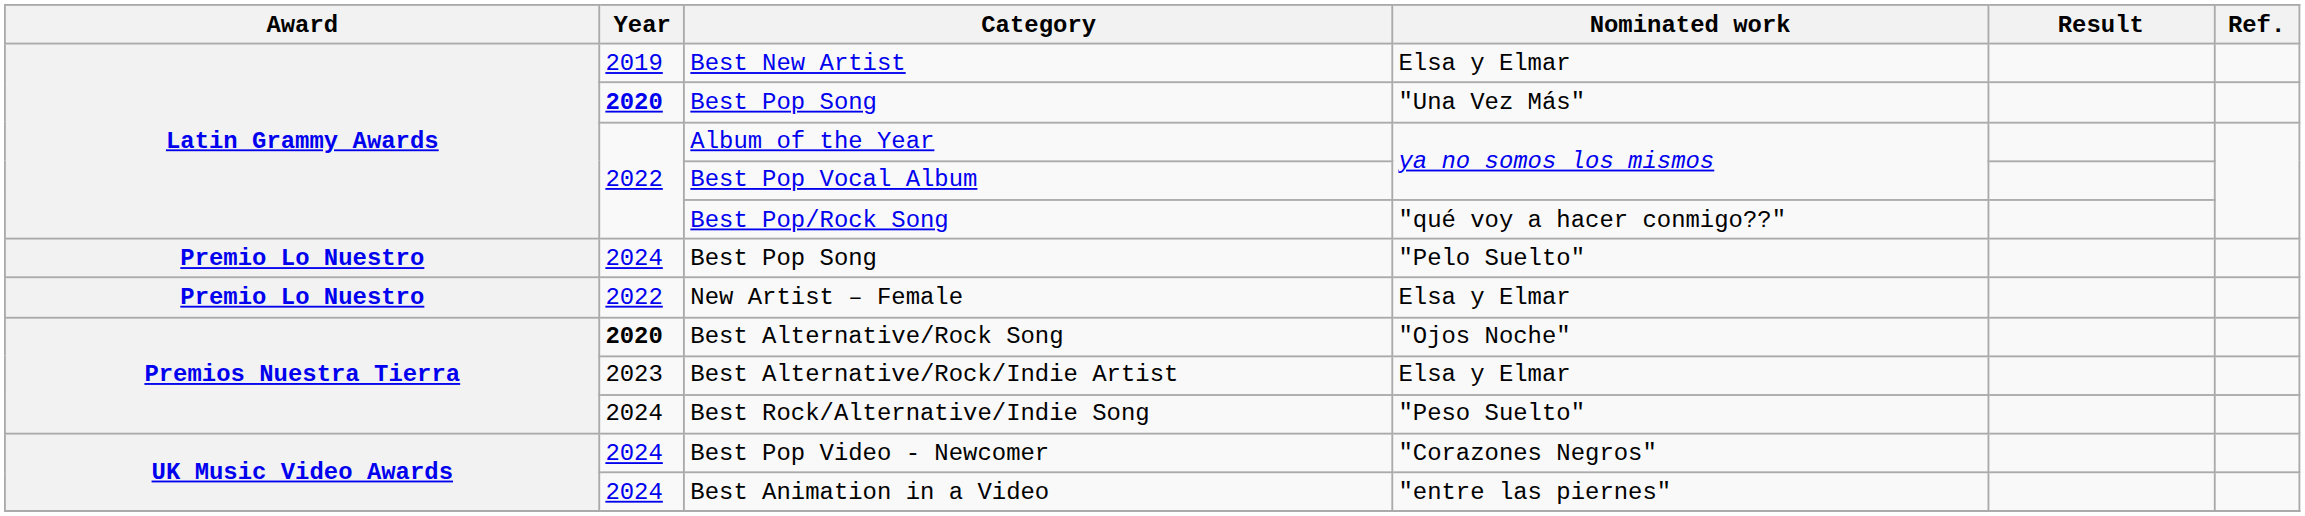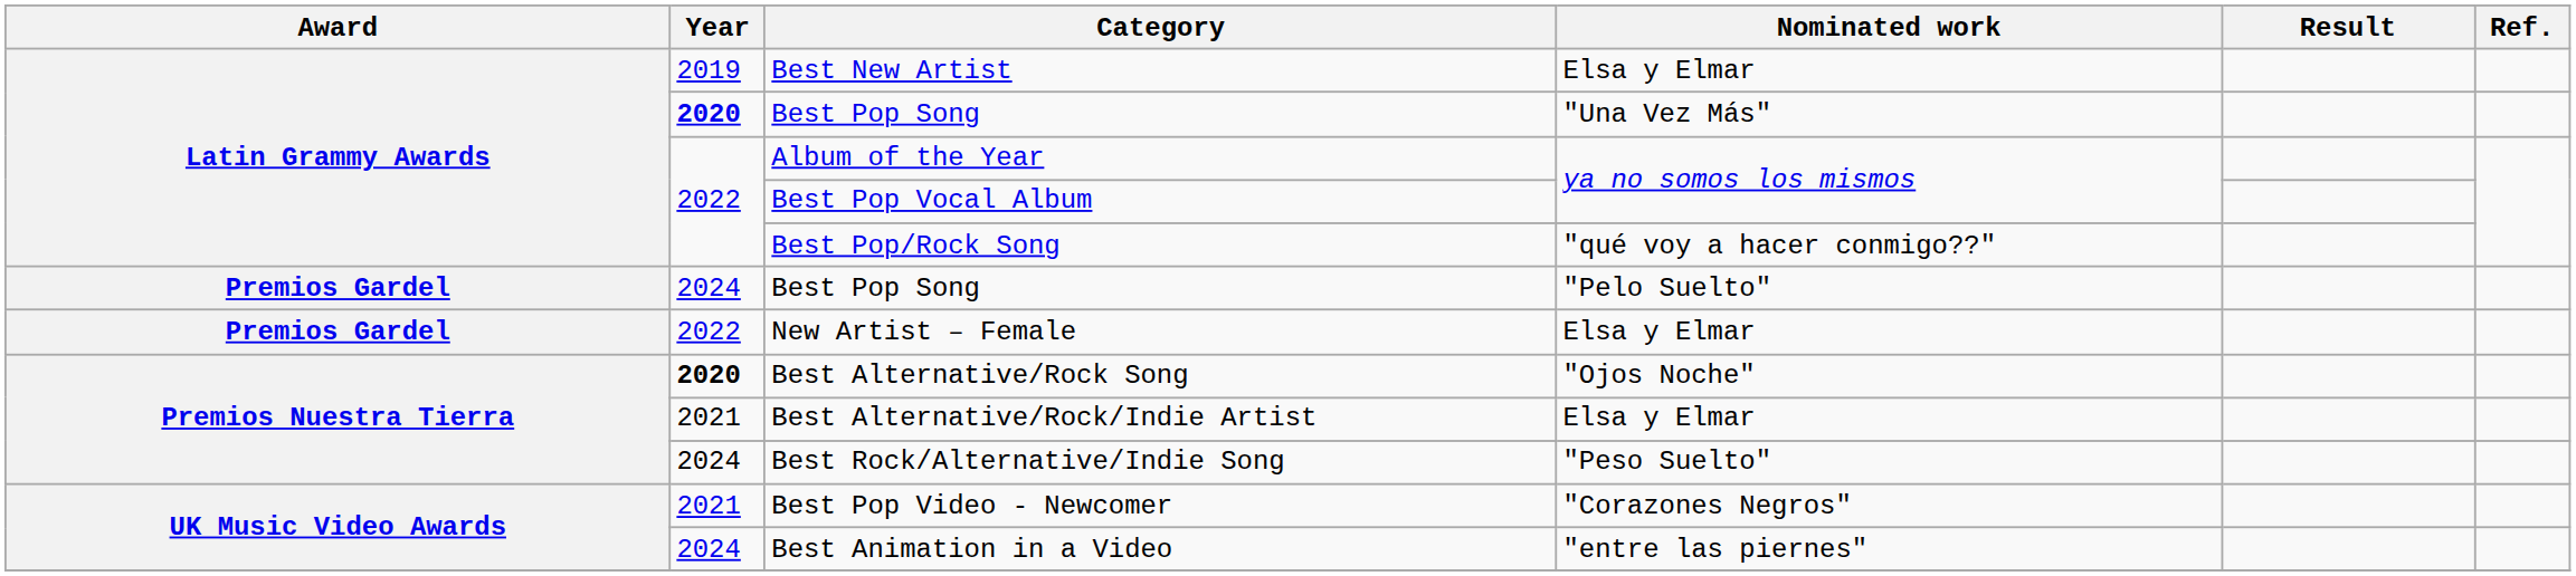 <table class="wikitable sortable plainrowheaders">
 <tr>
 <th style="width:21%;">Award</th>
 <th width=3%>Year</th>
 <th style="width:25%;">Category</th>
 <th style="width:21%;">Nominated work</th>
 <th style="width:8%;">Result</th>
 <th style="width:3%;">Ref.</th>
 </tr>
 <tr>
 <th rowspan="5" scope="row"><a href='#'>Latin Grammy Awards</a></th>
 <td><a href='#'>2019</a></td>
 <td><a href='#'>Best New Artist</a></td>
 <td>Elsa y Elmar</td>
 <td></td>
 <td></td>
 </tr>
 <tr>
 <td><strong><a href='#'>2020</a></strong></td>
 <td><a href='#'>Best Pop Song</a></td>
 <td>"Una Vez Más" </td>
 <td></td>
 <td></td>
 </tr>
 <tr>
 <td rowspan="3"><a href='#'>2022</a></td>
 <td><a href='#'>Album of the Year</a></td>
 <td rowspan="2"><em><a href='#'>ya no somos los mismos</a></em></td>
 <td></td>
 <td rowspan="3"></td>
 </tr>
 <tr>
 <td><a href='#'>Best Pop Vocal Album</a></td>
 <td></td>
 </tr>
 <tr>
 <td><a href='#'>Best Pop/Rock Song</a></td>
 <td>"qué voy a hacer conmigo??"</td>
 <td></td>
 </tr>
 <tr>
-<th scope="row"><a href='#'>Premio Lo Nuestro</a></th>
+<th scope="row"><a href='#'>Premios Gardel</a></th>
 <td><a href='#'>2024</a></td>
 <td>Best Pop Song</td>
 <td>"Pelo Suelto" </td>
 <td></td>
 <td></td>
 </tr>
 <tr>
-<th scope="row"><a href='#'>Premio Lo Nuestro</a></th>
+<th scope="row"><a href='#'>Premios Gardel</a></th>
 <td><a href='#'>2022</a></td>
 <td>New Artist – Female</td>
 <td>Elsa y Elmar</td>
 <td></td>
 <td></td>
 </tr>
 <tr>
 <th scope="row" rowspan="3"><a href='#'>Premios Nuestra Tierra</a></th>
 <td><strong>2020</strong></td>
 <td>Best Alternative/Rock Song</td>
 <td>"Ojos Noche"</td>
 <td></td>
 <td></td>
 </tr>
 <tr>
-<td>2023</td>
+<td>2021</td>
 <td>Best Alternative/Rock/Indie Artist</td>
 <td>Elsa y Elmar</td>
 <td></td>
 <td></td>
 </tr>
 <tr>
 <td>2024</td>
 <td>Best Rock/Alternative/Indie Song</td>
 <td>"Peso Suelto" </td>
 <td></td>
 <td align="center"></td>
 </tr>
 <tr>
 <th scope="row" rowspan="2"><a href='#'>UK Music Video Awards</a></th>
-<td><a href='#'>2024</a></td>
+<td><a href='#'>2021</a></td>
 <td>Best Pop Video - Newcomer</td>
 <td>"Corazones Negros"</td>
 <td></td>
 <td></td>
 </tr>
 <tr>
 <td><a href='#'>2024</a></td>
 <td>Best Animation in a Video</td>
 <td>"entre las piernes"</td>
 <td></td>
 <td></td>
 </tr>
 <tr>
 </tr>
 </table>
